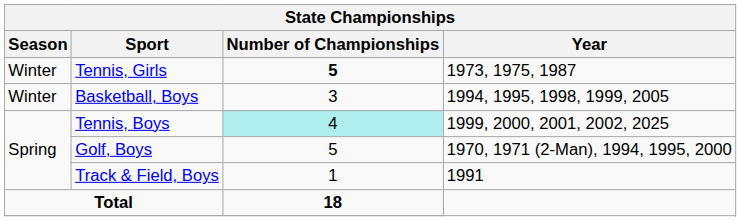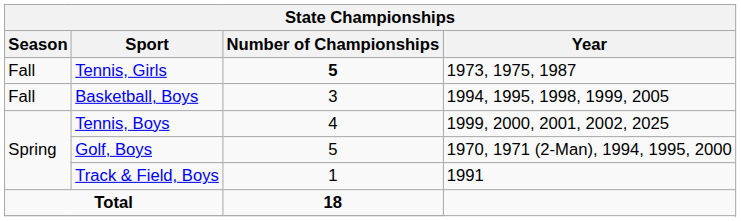 <table class="wikitable">
 <tr>
 <th colspan="4">State Championships</th>
 </tr>
 <tr>
 <th>Season</th>
 <th>Sport</th>
 <th>Number of Championships</th>
 <th>Year</th>
 </tr>
 <tr>
-<td rowspan="1">Winter</td>
+<td rowspan="1">Fall</td>
 <td><a href='#'>Tennis, Girls</a></td>
 <td align="center"><strong>5</strong></td>
 <td>1973, 1975, 1987</td>
 </tr>
 <tr>
-<td rowspan="1">Winter</td>
+<td rowspan="1">Fall</td>
 <td><a href='#'>Basketball, Boys</a></td>
 <td align="center">3</td>
 <td>1994, 1995, 1998, 1999, 2005</td>
 </tr>
 <tr>
 <td rowspan="3">Spring</td>
 <td><a href='#'>Tennis, Boys</a></td>
-<td align="center" style="background: paleturquoise;">4</td>
+<td align="center">4</td>
 <td>1999, 2000, 2001, 2002, 2025</td>
 </tr>
 <tr>
 <td><a href='#'>Golf, Boys</a></td>
 <td align="center">5</td>
 <td>1970, 1971 (2-Man), 1994, 1995, 2000</td>
 </tr>
 <tr>
 <td><a href='#'>Track & Field, Boys</a></td>
 <td align="center">1</td>
 <td>1991</td>
 </tr>
 <tr>
 <td align="center" colspan="2"><strong>Total</strong></td>
 <td align="center"><strong>18</strong></td>
 </tr>
 <tr>
 </tr>
 </table>
